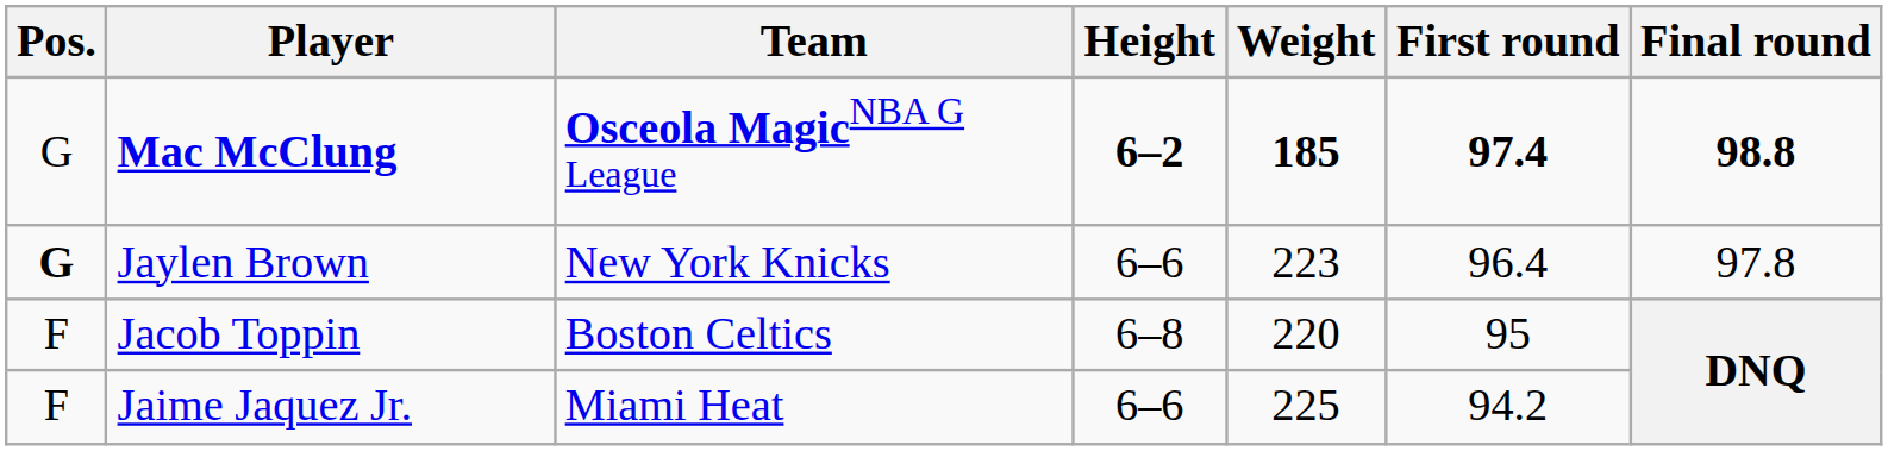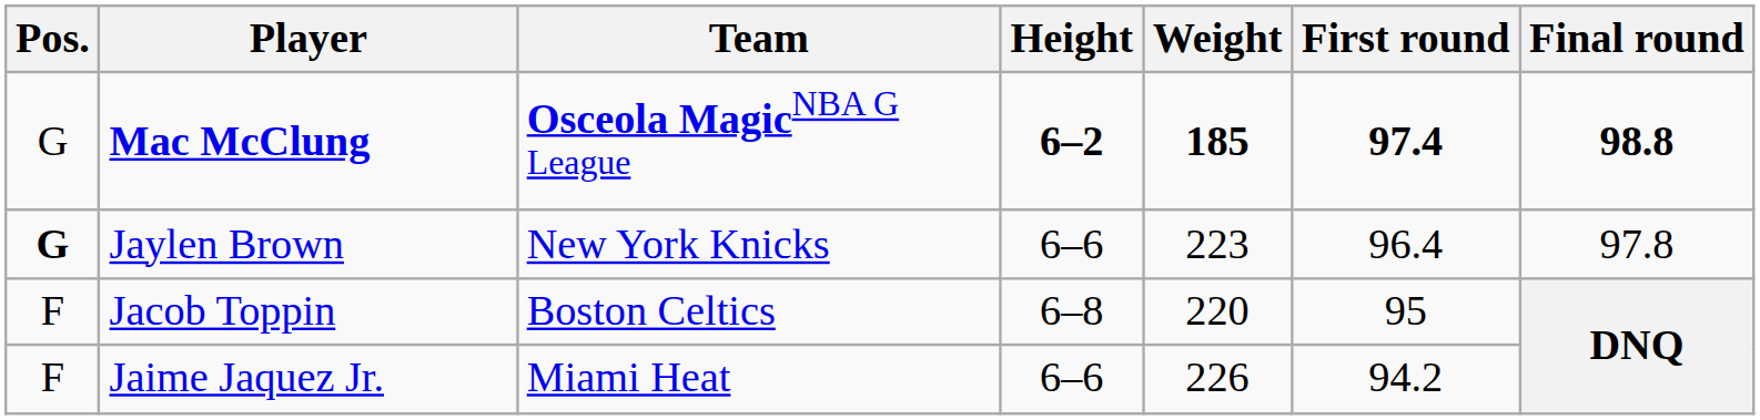 <table class="wikitable">
 <tr>
 <th>Pos.</th>
 <th style="width:150px;">Player</th>
 <th width=175>Team</th>
 <th>Height</th>
 <th>Weight</th>
 <th>First round</th>
 <th>Final round</th>
 </tr>
 <tr>
 <td style="text-align:center">G</td>
 <td><strong><a href='#'>Mac McClung</a></strong></td>
 <td><strong><a href='#'>Osceola Magic</a></strong><sup><a href='#'>NBA G League</a></sup></td>
 <td style="text-align:center"><strong>6–2</strong></td>
 <td style="text-align:center"><strong>185</strong></td>
 <td style="text-align:center"><strong>97.4</strong> </td>
 <td style="text-align:center;"><strong>98.8</strong> </td>
 </tr>
 <tr>
 <td style="text-align:center"><strong>G</strong></td>
 <td><a href='#'>Jaylen Brown</a></td>
 <td><a href='#'>New York Knicks</a></td>
 <td style="text-align:center">6–6</td>
 <td style="text-align:center">223</td>
 <td style="text-align:center">96.4 </td>
 <td style="text-align:center;">97.8 </td>
 </tr>
 <tr>
 <td style="text-align:center">F</td>
 <td><a href='#'>Jacob Toppin</a></td>
 <td><a href='#'>Boston Celtics</a></td>
 <td style="text-align:center">6–8</td>
 <td style="text-align:center">220</td>
 <td style="text-align:center">95 </td>
 <th rowspan="2" style="text-align:center;">DNQ</th>
 </tr>
 <tr>
 <td style="text-align:center">F</td>
 <td><a href='#'>Jaime Jaquez Jr.</a></td>
 <td><a href='#'>Miami Heat</a></td>
 <td style="text-align:center">6–6</td>
-<td style="text-align:center">225</td>
+<td style="text-align:center">226</td>
 <td style="text-align:center">94.2 </td>
 </tr>
 </table>
